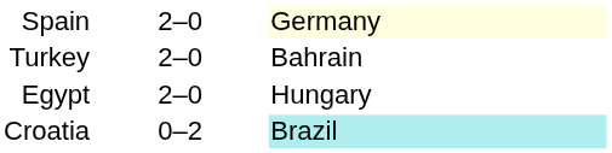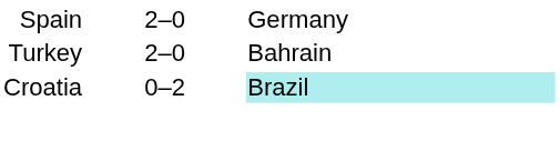 <table style="text-align:center">
 <tr>
 <th width=200></th>
 <th width=100></th>
 <th width=200></th>
 </tr>
 <tr>
 <td align=right>Spain</td>
 <td>2–0</td>
-<td align=left style="background: lightyellow;">Germany</td>
+<td align=left>Germany</td>
 </tr>
 <tr>
 <td align=right>Turkey</td>
 <td>2–0</td>
 <td align=left>Bahrain</td>
-</tr>
-<tr>
-<td align=right>Egypt</td>
-<td>2–0</td>
-<td align=left>Hungary</td>
 </tr>
 <tr>
 <td align=right>Croatia</td>
 <td>0–2</td>
 <td align=left style="background: paleturquoise;">Brazil</td>
 </tr>
 <tr>
 </tr>
 </table>
